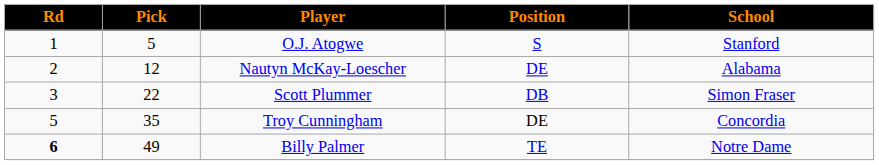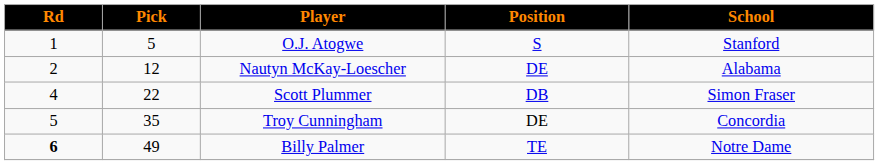 <table class="wikitable sortable">
 <tr>
 <th style="background:black;color:#FF8800;"  width="8%">Rd</th>
 <th style="background:black;color:#FF8800;"  width="8%">Pick</th>
 <th style="background:black;color:#FF8800;"  width="20%">Player</th>
 <th style="background:black;color:#FF8800;"  width="15%">Position</th>
 <th style="background:black;color:#FF8800;"  width="20%">School</th>
 </tr>
 <tr align="center">
 <td align=center>1</td>
 <td>5</td>
 <td><a href='#'>O.J. Atogwe</a></td>
 <td><a href='#'>S</a></td>
 <td><a href='#'>Stanford</a></td>
 </tr>
 <tr align="center">
 <td align=center>2</td>
 <td>12</td>
 <td><a href='#'>Nautyn McKay-Loescher</a></td>
 <td><a href='#'>DE</a></td>
 <td><a href='#'>Alabama</a></td>
 </tr>
 <tr align="center">
-<td align=center>3</td>
+<td align=center>4</td>
 <td>22</td>
 <td><a href='#'>Scott Plummer</a></td>
 <td><a href='#'>DB</a></td>
 <td><a href='#'>Simon Fraser</a></td>
 </tr>
 <tr align="center">
 <td align=center>5</td>
 <td>35</td>
 <td><a href='#'>Troy Cunningham</a></td>
 <td>DE</td>
 <td><a href='#'>Concordia</a></td>
 </tr>
 <tr align="center">
 <td align=center><strong>6</strong></td>
 <td>49</td>
 <td><a href='#'>Billy Palmer</a></td>
 <td><a href='#'>TE</a></td>
 <td><a href='#'>Notre Dame</a></td>
 </tr>
 <tr>
 </tr>
 </table>
